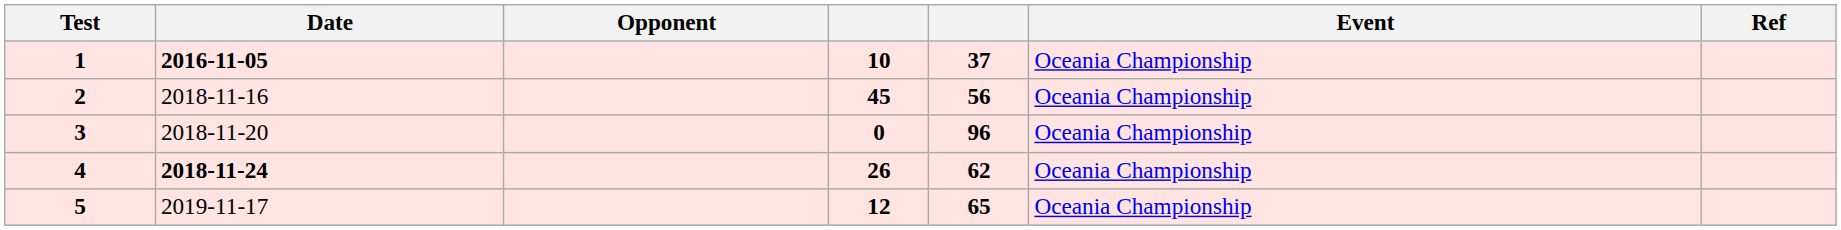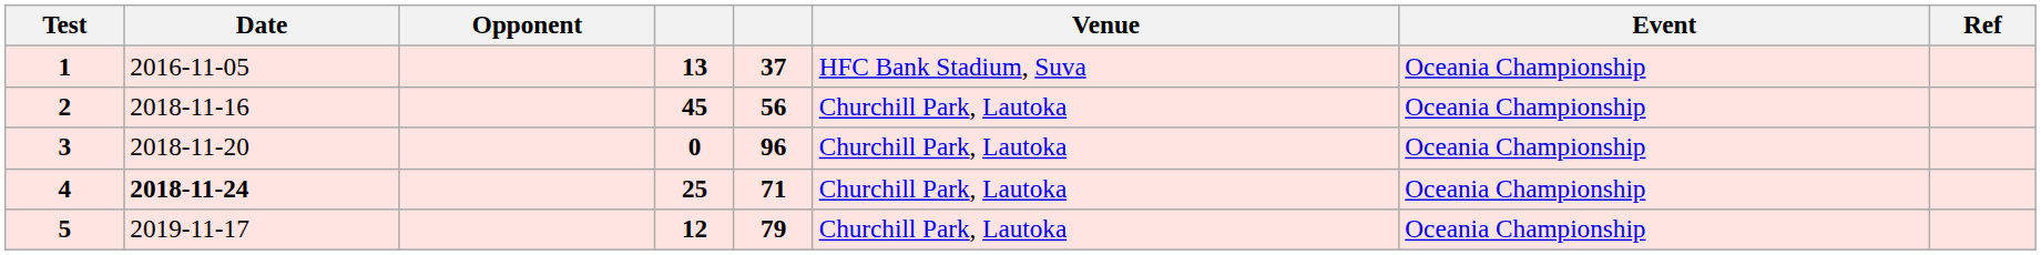 <table class="wikitable sortable" style="width:100%">
 <tr>
 <th>Test</th>
 <th>Date</th>
 <th>Opponent</th>
 <th></th>
 <th></th>
+<th>Venue</th>
 <th>Event</th>
 <th>Ref</th>
 </tr>
 <tr bgcolor="FFE4E1">
 <td align="center"><strong>1</strong></td>
-<td><strong>2016-11-05</strong></td>
+<td>2016-11-05</td>
 <td></td>
-<td align="center"><strong>10</strong></td>
+<td align="center"><strong>13</strong></td>
 <td align="center"><strong>37</strong></td>
+<td><a href='#'>HFC Bank Stadium</a>, <a href='#'>Suva</a></td>
 <td><a href='#'>Oceania Championship</a></td>
 <td></td>
 </tr>
 <tr bgcolor="FFE4E1">
 <td align="center"><strong>2</strong></td>
 <td>2018-11-16</td>
 <td></td>
 <td align="center"><strong>45</strong></td>
 <td align="center"><strong>56</strong></td>
+<td><a href='#'>Churchill Park</a>, <a href='#'>Lautoka</a></td>
 <td><a href='#'>Oceania Championship</a></td>
 <td></td>
 </tr>
 <tr bgcolor="FFE4E1">
 <td align="center"><strong>3</strong></td>
 <td>2018-11-20</td>
 <td></td>
 <td align="center"><strong>0</strong></td>
 <td align="center"><strong>96</strong></td>
+<td><a href='#'>Churchill Park</a>, <a href='#'>Lautoka</a></td>
 <td><a href='#'>Oceania Championship</a></td>
 <td></td>
 </tr>
 <tr bgcolor="FFE4E1">
 <td align="center"><strong>4</strong></td>
 <td><strong>2018-11-24</strong></td>
 <td></td>
-<td align="center"><strong>26</strong></td>
-<td align="center"><strong>62</strong></td>
+<td align="center"><strong>25</strong></td>
+<td align="center"><strong>71</strong></td>
+<td><a href='#'>Churchill Park</a>, <a href='#'>Lautoka</a></td>
 <td><a href='#'>Oceania Championship</a></td>
 <td></td>
 </tr>
 <tr bgcolor="FFE4E1">
 <td align="center"><strong>5</strong></td>
 <td>2019-11-17</td>
 <td></td>
 <td align="center"><strong>12</strong></td>
-<td align="center"><strong>65</strong></td>
+<td align="center"><strong>79</strong></td>
+<td><a href='#'>Churchill Park</a>, <a href='#'>Lautoka</a></td>
 <td><a href='#'>Oceania Championship</a></td>
 <td></td>
 </tr>
 </table>
